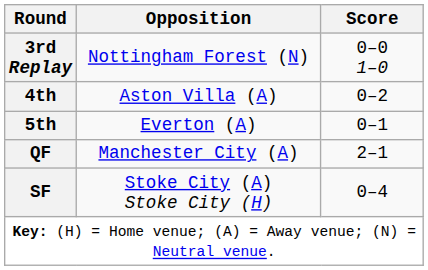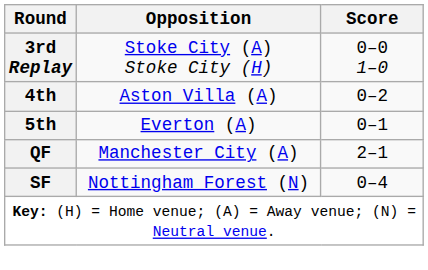 <table class="wikitable plainrowheaders" style="text-align:center;margin:0">
 <tr>
 <th scope="col" style="width:25px">Round</th>
 <th scope="col" style="width:175px">Opposition</th>
 <th scope="col" style="width:70px">Score</th>
 </tr>
 <tr>
 <th scope="row" style="text-align:center">3rd<br><em>Replay</em></th>
-<td><a href='#'>Nottingham Forest</a> (<a href='#'>N</a>)</td>
+<td><a href='#'>Stoke City</a> (<a href='#'>A</a>)<br><em>Stoke City (<a href='#'>H</a>)</em></td>
 <td>0–0<br><em>1–0</em></td>
 </tr>
 <tr>
 <th scope="row" style="text-align:center">4th</th>
 <td><a href='#'>Aston Villa</a> (<a href='#'>A</a>)</td>
 <td>0–2</td>
 </tr>
 <tr>
 <th scope="row" style="text-align:center">5th</th>
 <td><a href='#'>Everton</a> (<a href='#'>A</a>)</td>
 <td>0–1</td>
 </tr>
 <tr>
 <th scope="row" style="text-align:center">QF</th>
 <td><a href='#'>Manchester City</a> (<a href='#'>A</a>)</td>
 <td>2–1</td>
 </tr>
 <tr>
 <th scope="row" style="text-align:center">SF</th>
-<td><a href='#'>Stoke City</a> (<a href='#'>A</a>)<br><em>Stoke City (<a href='#'>H</a>)</em></td>
+<td><a href='#'>Nottingham Forest</a> (<a href='#'>N</a>)</td>
 <td>0–4</td>
 </tr>
 <tr>
 <td colspan="3" style="background:white;"><small><strong>Key:</strong> (H) = Home venue; (A) = Away venue; (N) = <a href='#'>Neutral venue</a>.</small></td>
 </tr>
 </table>
